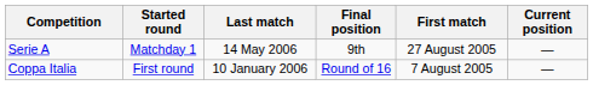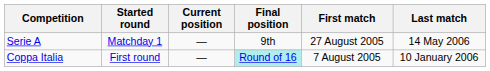 <table class="wikitable" style="text-align:center; width:730px;">
 <tr>
 <th style="text-align:center; width:150px;">Competition</th>
 <th style="text-align:center; width:100px;">Started round</th>
-<th style="text-align:center; width:150px;">Last match</th>
+<th style="text-align:center; width:100px;">Current <br> position</th>
 <th style="text-align:center; width:100px;">Final <br> position</th>
 <th style="text-align:center; width:150px;">First match</th>
-<th style="text-align:center; width:100px;">Current <br> position</th>
+<th style="text-align:center; width:150px;">Last match</th>
 </tr>
 <tr>
 <td style="text-align:left;"><a href='#'>Serie A</a></td>
 <td><a href='#'>Matchday 1</a></td>
-<td>14 May 2006</td>
+<td>—</td>
 <td>9th</td>
 <td>27 August 2005</td>
-<td>—</td>
+<td>14 May 2006</td>
 </tr>
 <tr>
 <td style="text-align:left;"><a href='#'>Coppa Italia</a></td>
 <td><a href='#'>First round</a></td>
+<td>—</td>
+<td style="background: paleturquoise;"><a href='#'>Round of 16</a></td>
+<td>7 August 2005</td>
 <td>10 January 2006</td>
-<td><a href='#'>Round of 16</a></td>
-<td>7 August 2005</td>
-<td>—</td>
 </tr>
 </table>
